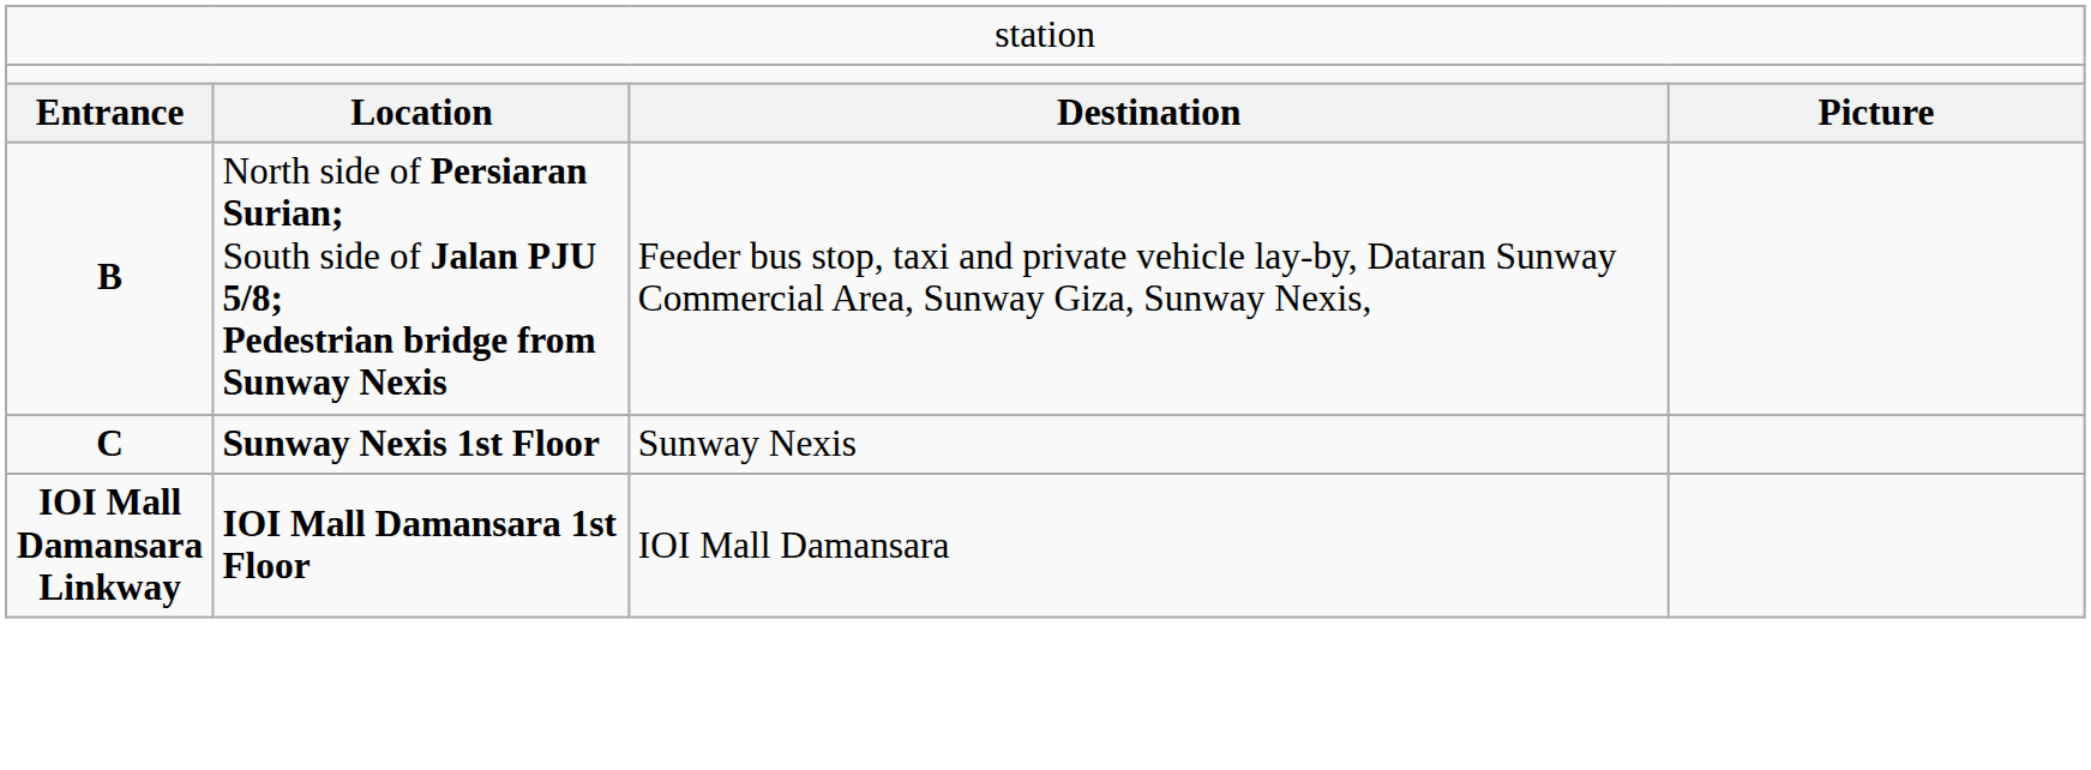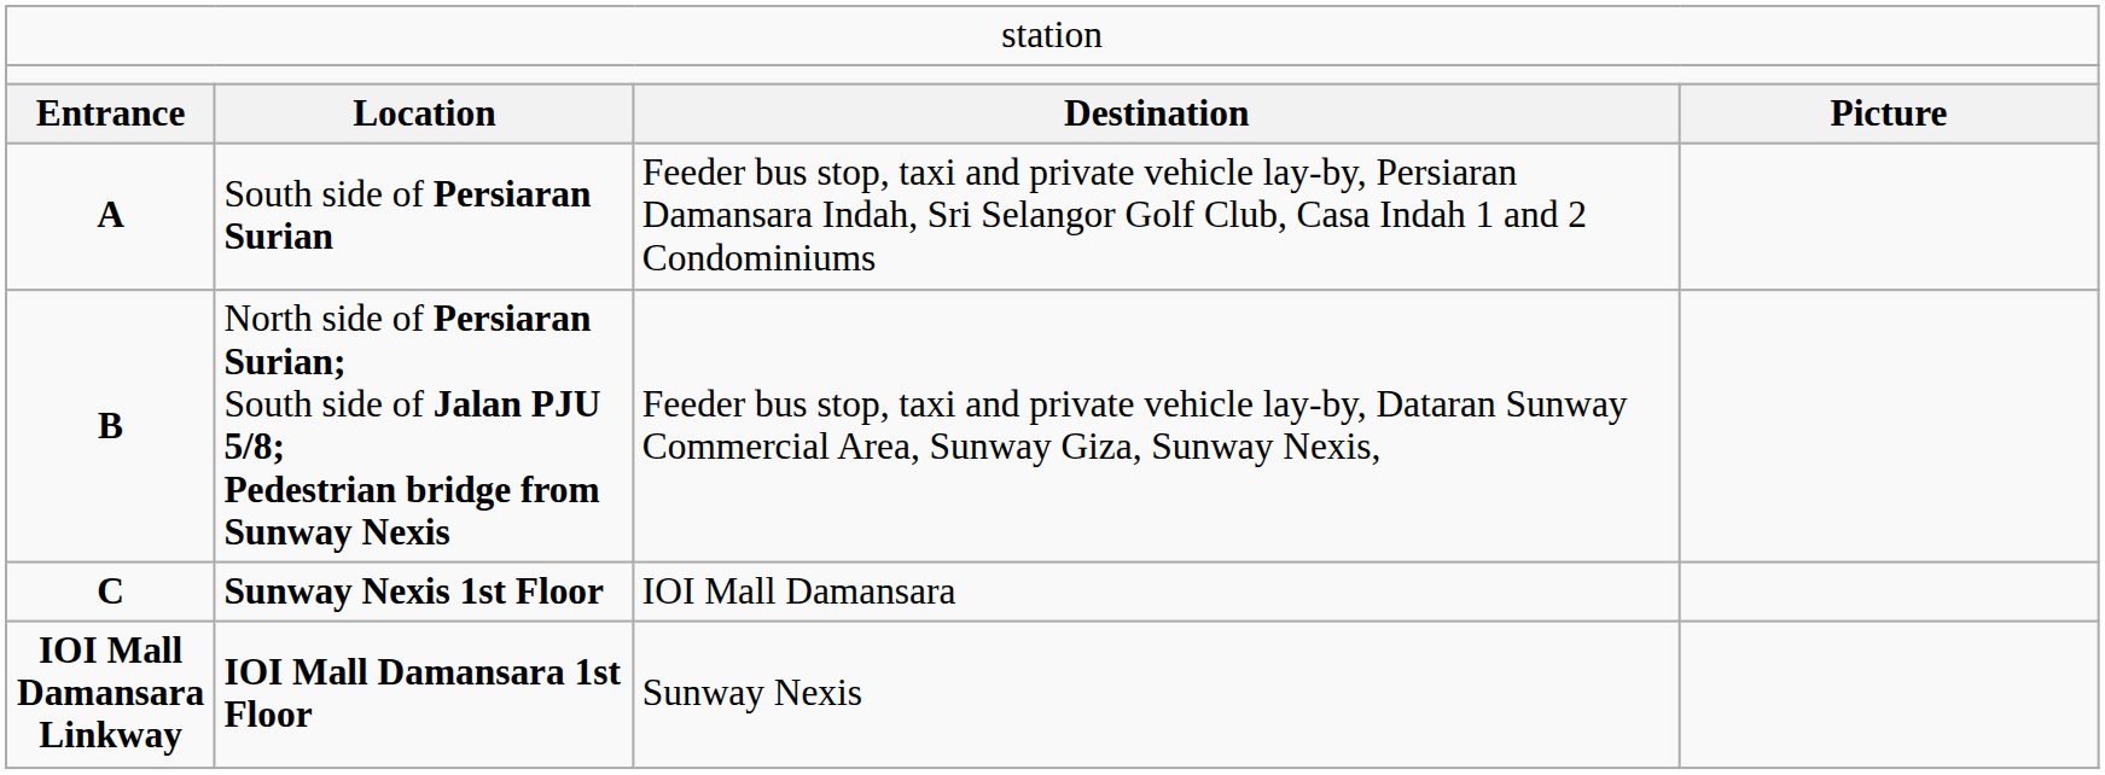 <table class="wikitable" style="width:70%">
 <tr>
 <td colspan=4 align="center"> station</td>
 </tr>
 <tr>
 <td colspan=4 align="center" bgcolor=></td>
 </tr>
 <tr>
 <th style="width:10%">Entrance</th>
 <th style="width:20%">Location</th>
 <th style="width:50%">Destination</th>
 <th style="width:20%">Picture</th>
 </tr>
 <tr>
+<td align="center"><strong><span>A</span></strong></td>
+<td>South side of <strong>Persiaran Surian</strong></td>
+<td>Feeder bus stop, taxi and private vehicle lay-by, Persiaran Damansara Indah, Sri Selangor Golf Club, Casa Indah 1 and 2 Condominiums</td>
+<td></td>
+</tr>
+<tr>
 <td align="center"><strong><span>B</span></strong></td>
 <td>North side of <strong>Persiaran Surian;</strong> <br> South side of <strong>Jalan PJU 5/8;</strong> <br> <strong>Pedestrian bridge from Sunway Nexis</strong></td>
 <td>Feeder bus stop, taxi and private vehicle lay-by, Dataran Sunway Commercial Area, Sunway Giza, Sunway Nexis,</td>
 <td></td>
 </tr>
 <tr>
 <td align="center"><strong><span>C</span></strong></td>
 <td><strong>Sunway Nexis 1st Floor</strong></td>
-<td>Sunway Nexis</td>
+<td>IOI Mall Damansara</td>
 <td></td>
 </tr>
 <tr>
 <td align="center"><strong>IOI Mall Damansara Linkway</strong></td>
 <td><strong>IOI Mall Damansara 1st Floor</strong></td>
-<td>IOI Mall Damansara</td>
+<td>Sunway Nexis</td>
 <td></td>
 </tr>
 </table>
